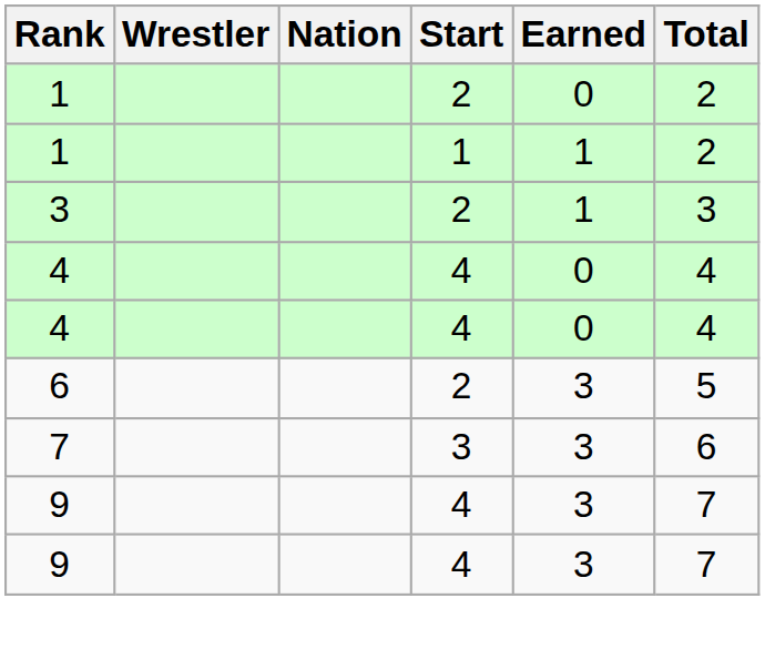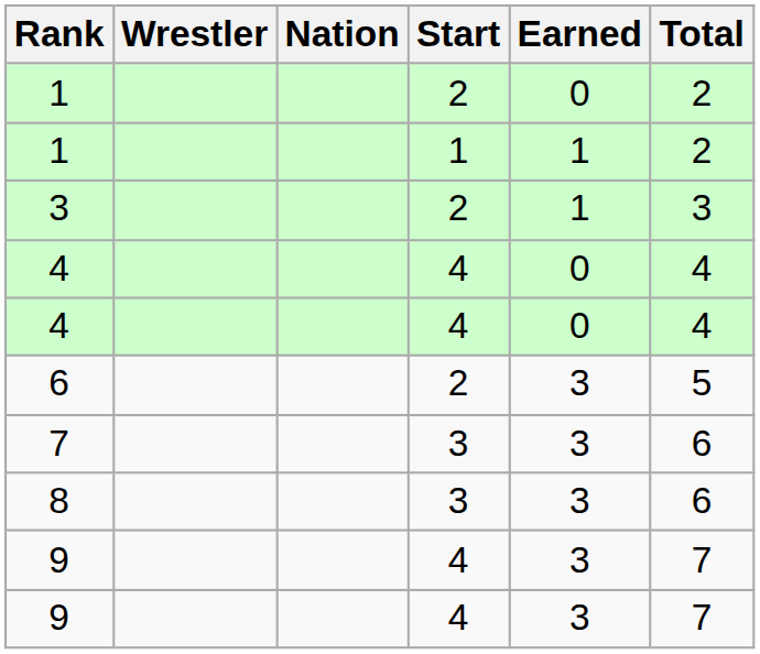 <table class="wikitable sortable" style="text-align:center;">
 <tr>
 <th>Rank</th>
 <th>Wrestler</th>
 <th>Nation</th>
 <th>Start</th>
 <th>Earned</th>
 <th>Total</th>
 </tr>
 <tr style="background:#cfc;">
 <td>1</td>
 <td align=left></td>
 <td align=left></td>
 <td>2</td>
 <td>0</td>
 <td>2</td>
 </tr>
 <tr style="background:#cfc;">
 <td>1</td>
 <td align=left></td>
 <td align=left></td>
 <td>1</td>
 <td>1</td>
 <td>2</td>
 </tr>
 <tr style="background:#cfc;">
 <td>3</td>
 <td align=left></td>
 <td align=left></td>
 <td>2</td>
 <td>1</td>
 <td>3</td>
 </tr>
 <tr style="background:#cfc;">
 <td>4</td>
 <td align=left></td>
 <td align=left></td>
 <td>4</td>
 <td>0</td>
 <td>4</td>
 </tr>
 <tr style="background:#cfc;">
 <td>4</td>
 <td align=left></td>
 <td align=left></td>
 <td>4</td>
 <td>0</td>
 <td>4</td>
 </tr>
 <tr>
 <td>6</td>
 <td align=left></td>
 <td align=left></td>
 <td>2</td>
 <td>3</td>
 <td>5</td>
 </tr>
 <tr>
 <td>7</td>
 <td align=left></td>
 <td align=left></td>
 <td>3</td>
 <td>3</td>
 <td>6</td>
 </tr>
 <tr>
+<td>8</td>
+<td align=left></td>
+<td align=left></td>
+<td>3</td>
+<td>3</td>
+<td>6</td>
+</tr>
+<tr>
 <td>9</td>
 <td align=left></td>
 <td align=left></td>
 <td>4</td>
 <td>3</td>
 <td>7</td>
 </tr>
 <tr>
 <td>9</td>
 <td align=left></td>
 <td align=left></td>
 <td>4</td>
 <td>3</td>
 <td>7</td>
 </tr>
 </table>
